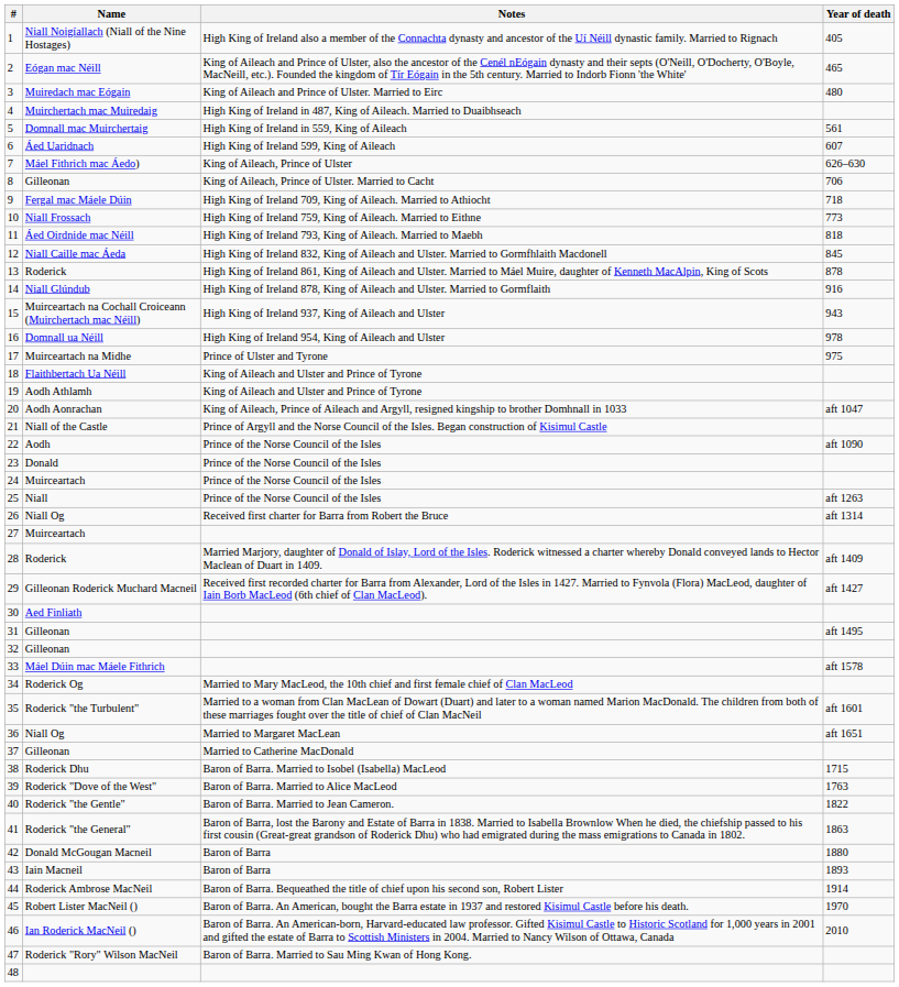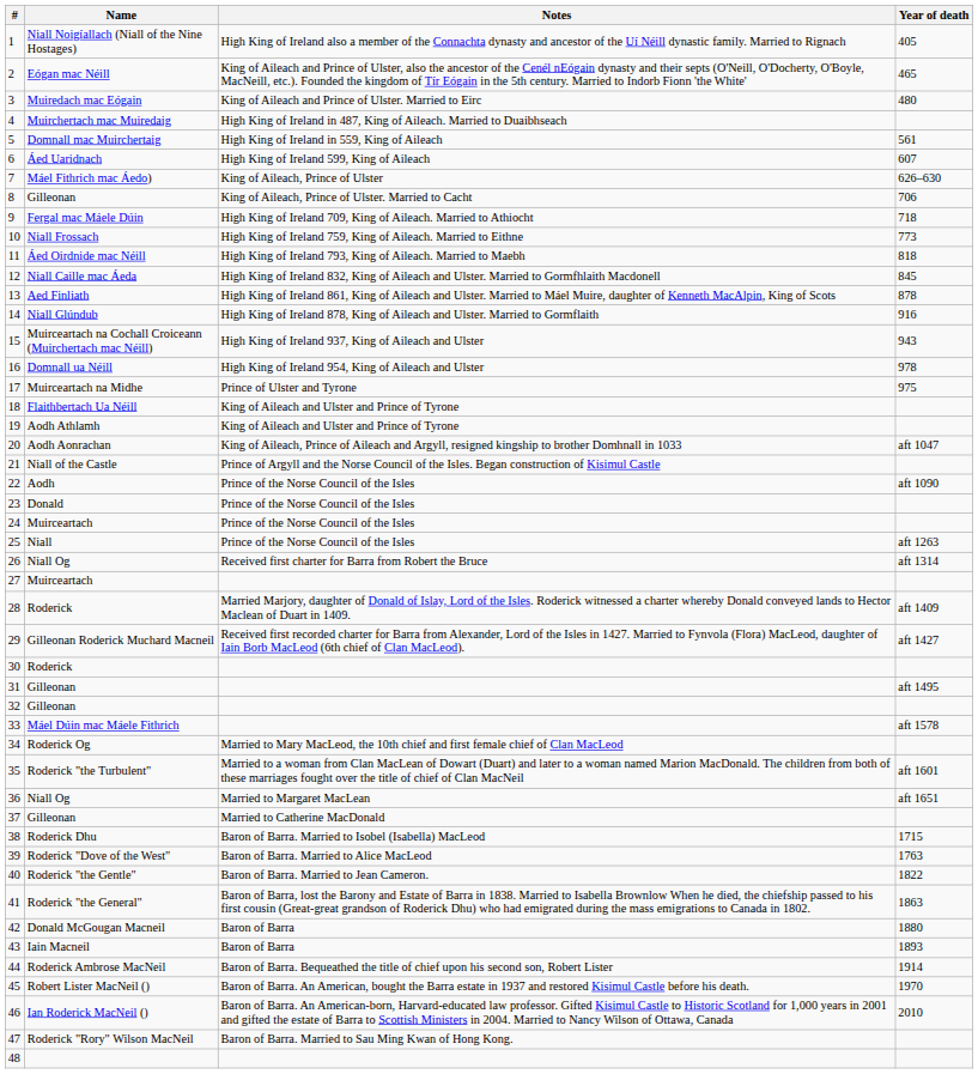 <table class="wikitable" width=100%>
 <tr>
 <th width=2%><strong>#</strong></th>
 <th width=20%><strong>Name</strong></th>
 <th><strong>Notes</strong></th>
 <th width=8%><strong>Year of death</strong></th>
 </tr>
 <tr>
 <td>1</td>
 <td><a href='#'>Niall Noigíallach</a> (Niall of the Nine Hostages)</td>
 <td>High King of Ireland also a member of the <a href='#'>Connachta</a> dynasty and ancestor of the <a href='#'>Uí Néill</a> dynastic family. Married to Rignach</td>
 <td>405</td>
 </tr>
 <tr>
 <td>2</td>
 <td><a href='#'>Eógan mac Néill</a></td>
 <td>King of Aileach and Prince of Ulster, also the ancestor of the <a href='#'>Cenél nEógain</a> dynasty and their septs (O'Neill, O'Docherty, O'Boyle, MacNeill, etc.). Founded the kingdom of <a href='#'>Tír Eógain</a> in the 5th century. Married to Indorb Fionn 'the White'</td>
 <td>465</td>
 </tr>
 <tr>
 <td>3</td>
 <td><a href='#'>Muiredach mac Eógain</a></td>
 <td>King of Aileach and Prince of Ulster. Married to Eirc</td>
 <td>480</td>
 </tr>
 <tr>
 <td>4</td>
 <td><a href='#'>Muirchertach mac Muiredaig</a></td>
 <td>High King of Ireland in 487, King of Aileach. Married to Duaibhseach</td>
 <td></td>
 </tr>
 <tr>
 <td>5</td>
 <td><a href='#'>Domnall mac Muirchertaig</a></td>
 <td>High King of Ireland in 559, King of Aileach</td>
 <td>561</td>
 </tr>
 <tr>
 <td>6</td>
 <td><a href='#'>Áed Uaridnach</a></td>
 <td>High King of Ireland 599, King of Aileach</td>
 <td>607</td>
 </tr>
 <tr>
 <td>7</td>
 <td><a href='#'>Máel Fithrich mac Áedo</a>)</td>
 <td>King of Aileach, Prince of Ulster</td>
 <td>626–630</td>
 </tr>
 <tr>
 <td>8</td>
 <td>Gilleonan</td>
 <td>King of Aileach, Prince of Ulster. Married to Cacht</td>
 <td>706</td>
 </tr>
 <tr>
 <td>9</td>
 <td><a href='#'>Fergal mac Máele Dúin</a></td>
 <td>High King of Ireland 709, King of Aileach. Married to Athiocht</td>
 <td>718</td>
 </tr>
 <tr>
 <td>10</td>
 <td><a href='#'>Niall Frossach</a></td>
 <td>High King of Ireland 759, King of Aileach. Married to Eithne</td>
 <td>773</td>
 </tr>
 <tr>
 <td>11</td>
 <td><a href='#'>Áed Oirdnide mac Néill</a></td>
 <td>High King of Ireland 793, King of Aileach. Married to Maebh</td>
 <td>818</td>
 </tr>
 <tr>
 <td>12</td>
 <td><a href='#'>Niall Caille mac Áeda</a></td>
 <td>High King of Ireland 832, King of Aileach and Ulster. Married to Gormfhlaith Macdonell</td>
 <td>845</td>
 </tr>
 <tr>
 <td>13</td>
-<td>Roderick</td>
+<td><a href='#'>Aed Finliath</a></td>
 <td>High King of Ireland 861, King of Aileach and Ulster. Married to Máel Muire, daughter of <a href='#'>Kenneth MacAlpin</a>, King of Scots</td>
 <td>878</td>
 </tr>
 <tr>
 <td>14</td>
 <td><a href='#'>Niall Glúndub</a></td>
 <td>High King of Ireland 878, King of Aileach and Ulster. Married to Gormflaith</td>
 <td>916</td>
 </tr>
 <tr>
 <td>15</td>
 <td>Muirceartach na Cochall Croiceann (<a href='#'>Muirchertach mac Néill</a>)</td>
 <td>High King of Ireland 937, King of Aileach and Ulster</td>
 <td>943</td>
 </tr>
 <tr>
 <td>16</td>
 <td><a href='#'>Domnall ua Néill</a></td>
 <td>High King of Ireland 954, King of Aileach and Ulster</td>
 <td>978</td>
 </tr>
 <tr>
 <td>17</td>
 <td>Muirceartach na Midhe</td>
 <td>Prince of Ulster and Tyrone</td>
 <td>975</td>
 </tr>
 <tr>
 <td>18</td>
 <td><a href='#'>Flaithbertach Ua Néill</a></td>
 <td>King of Aileach and Ulster and Prince of Tyrone</td>
 <td></td>
 </tr>
 <tr>
 <td>19</td>
 <td>Aodh Athlamh</td>
 <td>King of Aileach and Ulster and Prince of Tyrone</td>
 <td></td>
 </tr>
 <tr>
 <td>20</td>
 <td>Aodh Aonrachan</td>
 <td>King of Aileach, Prince of Aileach and Argyll, resigned kingship to brother Domhnall in 1033</td>
 <td>aft 1047</td>
 </tr>
 <tr>
 <td>21</td>
 <td>Niall of the Castle</td>
 <td>Prince of Argyll and the Norse Council of the Isles. Began construction of <a href='#'>Kisimul Castle</a></td>
 <td></td>
 </tr>
 <tr>
 <td>22</td>
 <td>Aodh</td>
 <td>Prince of the Norse Council of the Isles</td>
 <td>aft 1090</td>
 </tr>
 <tr>
 <td>23</td>
 <td>Donald</td>
 <td>Prince of the Norse Council of the Isles</td>
 <td></td>
 </tr>
 <tr>
 <td>24</td>
 <td>Muirceartach</td>
 <td>Prince of the Norse Council of the Isles</td>
 <td></td>
 </tr>
 <tr>
 <td>25</td>
 <td>Niall</td>
 <td>Prince of the Norse Council of the Isles</td>
 <td>aft 1263</td>
 </tr>
 <tr>
 <td>26</td>
 <td>Niall Og</td>
 <td>Received first charter for Barra from Robert the Bruce</td>
 <td>aft 1314</td>
 </tr>
 <tr>
 <td>27</td>
 <td>Muirceartach</td>
 <td></td>
 <td></td>
 </tr>
 <tr>
 <td>28</td>
 <td>Roderick</td>
 <td>Married Marjory, daughter of <a href='#'>Donald of Islay, Lord of the Isles</a>. Roderick witnessed a charter whereby Donald conveyed lands to Hector Maclean of Duart in 1409.</td>
 <td>aft 1409</td>
 </tr>
 <tr>
 <td>29</td>
 <td>Gilleonan Roderick Muchard Macneil</td>
 <td>Received first recorded charter for Barra from Alexander, Lord of the Isles in 1427. Married to Fynvola (Flora) MacLeod, daughter of <a href='#'>Iain Borb MacLeod</a> (6th chief of <a href='#'>Clan MacLeod</a>).</td>
 <td>aft 1427</td>
 </tr>
 <tr>
 <td>30</td>
-<td><a href='#'>Aed Finliath</a></td>
+<td>Roderick</td>
 <td></td>
 <td></td>
 </tr>
 <tr>
 <td>31</td>
 <td>Gilleonan</td>
 <td></td>
 <td>aft 1495</td>
 </tr>
 <tr>
 <td>32</td>
 <td>Gilleonan</td>
 <td></td>
 <td></td>
 </tr>
 <tr>
 <td>33</td>
 <td><a href='#'>Máel Dúin mac Máele Fithrich</a></td>
 <td></td>
 <td>aft 1578</td>
 </tr>
 <tr>
 <td>34</td>
 <td>Roderick Og</td>
 <td>Married to Mary MacLeod, the 10th chief and first female chief of <a href='#'>Clan MacLeod</a></td>
 <td></td>
 </tr>
 <tr>
 <td>35</td>
 <td>Roderick "the Turbulent"</td>
 <td>Married to a woman from Clan MacLean of Dowart (Duart) and later to a woman named Marion MacDonald. The children from both of these marriages fought over the title of chief of Clan MacNeil</td>
 <td>aft 1601</td>
 </tr>
 <tr>
 <td>36</td>
 <td>Niall Og</td>
 <td>Married to Margaret MacLean</td>
 <td>aft 1651</td>
 </tr>
 <tr>
 <td>37</td>
 <td>Gilleonan</td>
 <td>Married to Catherine MacDonald</td>
 <td></td>
 </tr>
 <tr>
 <td>38</td>
 <td>Roderick Dhu</td>
 <td>Baron of Barra. Married to Isobel (Isabella) MacLeod</td>
 <td>1715</td>
 </tr>
 <tr>
 <td>39</td>
 <td>Roderick "Dove of the West"</td>
 <td>Baron of Barra. Married to Alice MacLeod</td>
 <td>1763</td>
 </tr>
 <tr>
 <td>40</td>
 <td>Roderick "the Gentle"</td>
 <td>Baron of Barra. Married to Jean Cameron.</td>
 <td>1822</td>
 </tr>
 <tr>
 <td>41</td>
 <td>Roderick "the General"</td>
 <td>Baron of Barra, lost the Barony and Estate of Barra in 1838. Married to Isabella Brownlow When he died, the chiefship passed to his first cousin (Great-great grandson of Roderick Dhu) who had emigrated during the mass emigrations to Canada in 1802.</td>
 <td>1863</td>
 </tr>
 <tr>
 <td>42</td>
 <td>Donald McGougan Macneil</td>
 <td>Baron of Barra</td>
 <td>1880</td>
 </tr>
 <tr>
 <td>43</td>
 <td>Iain Macneil</td>
 <td>Baron of Barra</td>
 <td>1893</td>
 </tr>
 <tr>
 <td>44</td>
 <td>Roderick Ambrose MacNeil</td>
 <td>Baron of Barra. Bequeathed the title of chief upon his second son, Robert Lister</td>
 <td>1914</td>
 </tr>
 <tr>
 <td>45</td>
 <td>Robert Lister MacNeil ()</td>
 <td>Baron of Barra. An American, bought the Barra estate in 1937 and restored <a href='#'>Kisimul Castle</a> before his death.</td>
 <td>1970</td>
 </tr>
 <tr>
 <td>46</td>
 <td><a href='#'>Ian Roderick MacNeil</a> ()</td>
 <td>Baron of Barra. An American-born, Harvard-educated law professor. Gifted <a href='#'>Kisimul Castle</a> to <a href='#'>Historic Scotland</a> for 1,000 years in 2001 and gifted the estate of Barra to <a href='#'>Scottish Ministers</a> in 2004. Married to Nancy Wilson of Ottawa, Canada</td>
 <td>2010</td>
 </tr>
 <tr>
 <td>47</td>
 <td>Roderick "Rory" Wilson MacNeil</td>
 <td>Baron of Barra. Married to Sau Ming Kwan of Hong Kong.</td>
 <td></td>
 </tr>
 <tr>
 <td>48</td>
 <td></td>
 <td></td>
 <td></td>
 </tr>
 </table>
